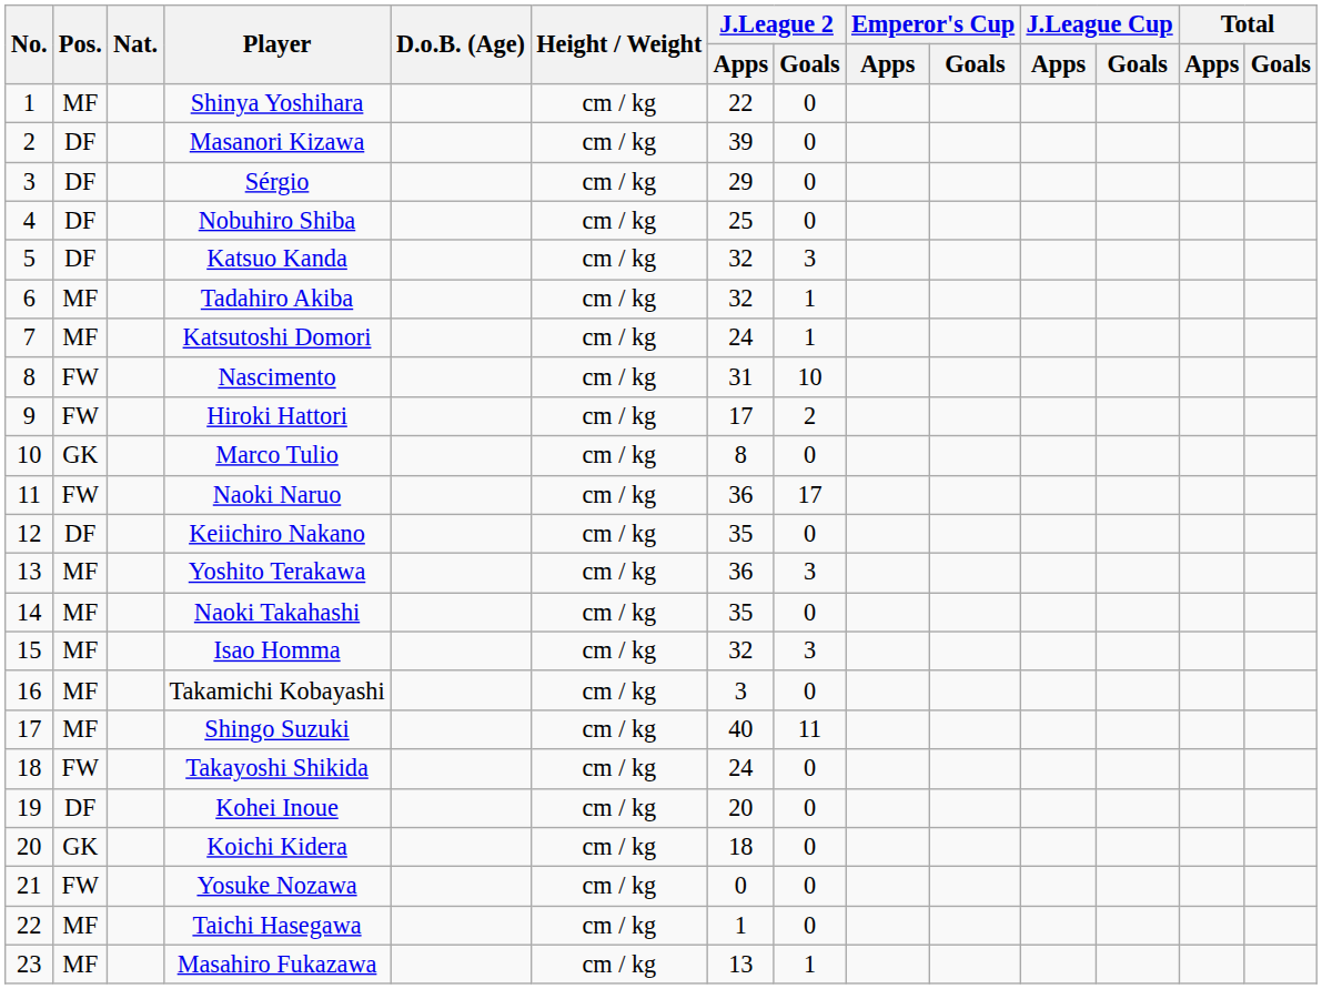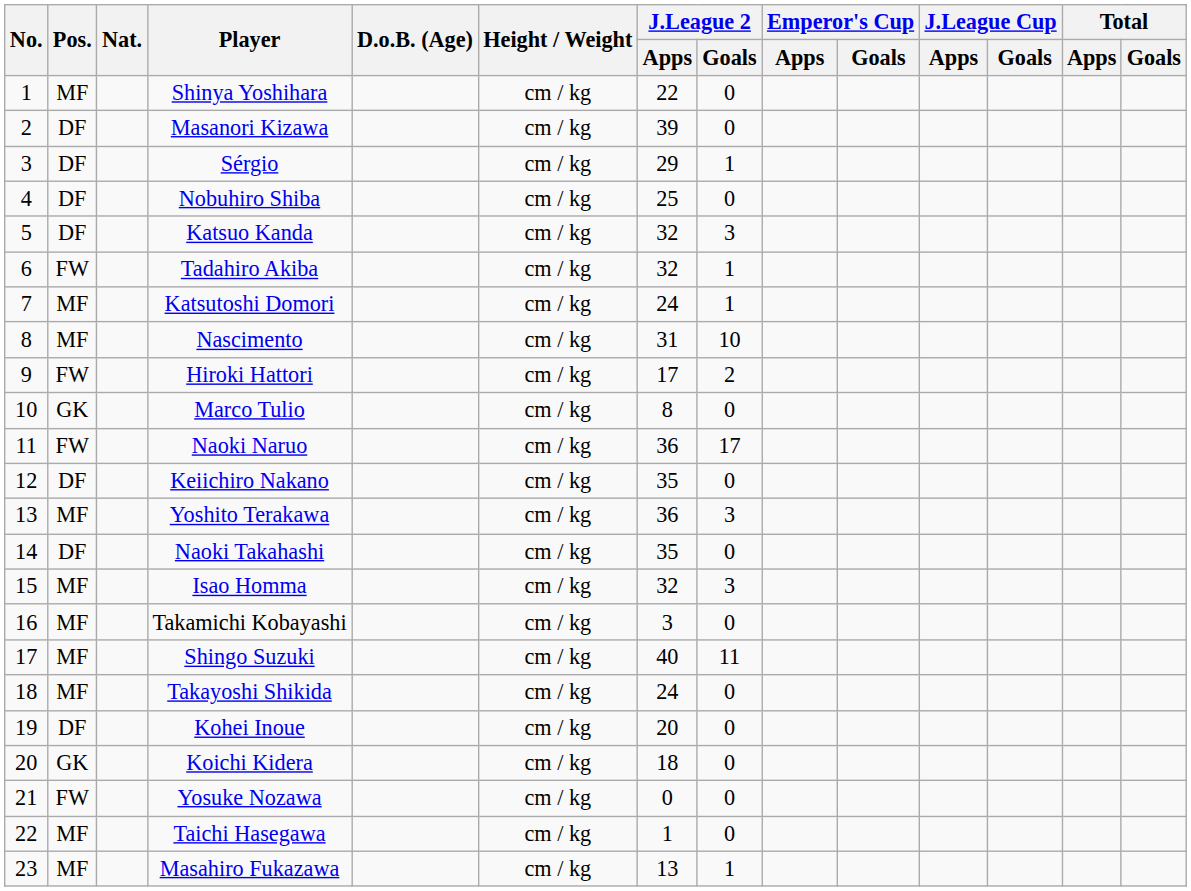 <table class="wikitable" style="text-align:center;">
 <tr>
 <th rowspan="2">No.</th>
 <th rowspan="2">Pos.</th>
 <th rowspan="2">Nat.</th>
 <th rowspan="2">Player</th>
 <th rowspan="2">D.o.B. (Age)</th>
 <th rowspan="2">Height / Weight</th>
 <th colspan="2"><a href='#'>J.League 2</a></th>
 <th colspan="2"><a href='#'>Emperor's Cup</a></th>
 <th colspan="2"><a href='#'>J.League Cup</a></th>
 <th colspan="2">Total</th>
 </tr>
 <tr>
 <th>Apps</th>
 <th>Goals</th>
 <th>Apps</th>
 <th>Goals</th>
 <th>Apps</th>
 <th>Goals</th>
 <th>Apps</th>
 <th>Goals</th>
 </tr>
 <tr>
 <td>1</td>
 <td>MF</td>
 <td></td>
 <td><a href='#'>Shinya Yoshihara</a></td>
 <td></td>
 <td>cm / kg</td>
 <td>22</td>
 <td>0</td>
 <td></td>
 <td></td>
 <td></td>
 <td></td>
 <td></td>
 <td></td>
 </tr>
 <tr>
 <td>2</td>
 <td>DF</td>
 <td></td>
 <td><a href='#'>Masanori Kizawa</a></td>
 <td></td>
 <td>cm / kg</td>
 <td>39</td>
 <td>0</td>
 <td></td>
 <td></td>
 <td></td>
 <td></td>
 <td></td>
 <td></td>
 </tr>
 <tr>
 <td>3</td>
 <td>DF</td>
 <td></td>
 <td><a href='#'>Sérgio</a></td>
 <td></td>
 <td>cm / kg</td>
 <td>29</td>
-<td>0</td>
+<td>1</td>
 <td></td>
 <td></td>
 <td></td>
 <td></td>
 <td></td>
 <td></td>
 </tr>
 <tr>
 <td>4</td>
 <td>DF</td>
 <td></td>
 <td><a href='#'>Nobuhiro Shiba</a></td>
 <td></td>
 <td>cm / kg</td>
 <td>25</td>
 <td>0</td>
 <td></td>
 <td></td>
 <td></td>
 <td></td>
 <td></td>
 <td></td>
 </tr>
 <tr>
 <td>5</td>
 <td>DF</td>
 <td></td>
 <td><a href='#'>Katsuo Kanda</a></td>
 <td></td>
 <td>cm / kg</td>
 <td>32</td>
 <td>3</td>
 <td></td>
 <td></td>
 <td></td>
 <td></td>
 <td></td>
 <td></td>
 </tr>
 <tr>
 <td>6</td>
-<td>MF</td>
+<td>FW</td>
 <td></td>
 <td><a href='#'>Tadahiro Akiba</a></td>
 <td></td>
 <td>cm / kg</td>
 <td>32</td>
 <td>1</td>
 <td></td>
 <td></td>
 <td></td>
 <td></td>
 <td></td>
 <td></td>
 </tr>
 <tr>
 <td>7</td>
 <td>MF</td>
 <td></td>
 <td><a href='#'>Katsutoshi Domori</a></td>
 <td></td>
 <td>cm / kg</td>
 <td>24</td>
 <td>1</td>
 <td></td>
 <td></td>
 <td></td>
 <td></td>
 <td></td>
 <td></td>
 </tr>
 <tr>
 <td>8</td>
-<td>FW</td>
+<td>MF</td>
 <td></td>
 <td><a href='#'>Nascimento</a></td>
 <td></td>
 <td>cm / kg</td>
 <td>31</td>
 <td>10</td>
 <td></td>
 <td></td>
 <td></td>
 <td></td>
 <td></td>
 <td></td>
 </tr>
 <tr>
 <td>9</td>
 <td>FW</td>
 <td></td>
 <td><a href='#'>Hiroki Hattori</a></td>
 <td></td>
 <td>cm / kg</td>
 <td>17</td>
 <td>2</td>
 <td></td>
 <td></td>
 <td></td>
 <td></td>
 <td></td>
 <td></td>
 </tr>
 <tr>
 <td>10</td>
 <td>GK</td>
 <td></td>
 <td><a href='#'>Marco Tulio</a></td>
 <td></td>
 <td>cm / kg</td>
 <td>8</td>
 <td>0</td>
 <td></td>
 <td></td>
 <td></td>
 <td></td>
 <td></td>
 <td></td>
 </tr>
 <tr>
 <td>11</td>
 <td>FW</td>
 <td></td>
 <td><a href='#'>Naoki Naruo</a></td>
 <td></td>
 <td>cm / kg</td>
 <td>36</td>
 <td>17</td>
 <td></td>
 <td></td>
 <td></td>
 <td></td>
 <td></td>
 <td></td>
 </tr>
 <tr>
 <td>12</td>
 <td>DF</td>
 <td></td>
 <td><a href='#'>Keiichiro Nakano</a></td>
 <td></td>
 <td>cm / kg</td>
 <td>35</td>
 <td>0</td>
 <td></td>
 <td></td>
 <td></td>
 <td></td>
 <td></td>
 <td></td>
 </tr>
 <tr>
 <td>13</td>
 <td>MF</td>
 <td></td>
 <td><a href='#'>Yoshito Terakawa</a></td>
 <td></td>
 <td>cm / kg</td>
 <td>36</td>
 <td>3</td>
 <td></td>
 <td></td>
 <td></td>
 <td></td>
 <td></td>
 <td></td>
 </tr>
 <tr>
 <td>14</td>
-<td>MF</td>
+<td>DF</td>
 <td></td>
 <td><a href='#'>Naoki Takahashi</a></td>
 <td></td>
 <td>cm / kg</td>
 <td>35</td>
 <td>0</td>
 <td></td>
 <td></td>
 <td></td>
 <td></td>
 <td></td>
 <td></td>
 </tr>
 <tr>
 <td>15</td>
 <td>MF</td>
 <td></td>
 <td><a href='#'>Isao Homma</a></td>
 <td></td>
 <td>cm / kg</td>
 <td>32</td>
 <td>3</td>
 <td></td>
 <td></td>
 <td></td>
 <td></td>
 <td></td>
 <td></td>
 </tr>
 <tr>
 <td>16</td>
 <td>MF</td>
 <td></td>
 <td>Takamichi Kobayashi</td>
 <td></td>
 <td>cm / kg</td>
 <td>3</td>
 <td>0</td>
 <td></td>
 <td></td>
 <td></td>
 <td></td>
 <td></td>
 <td></td>
 </tr>
 <tr>
 <td>17</td>
 <td>MF</td>
 <td></td>
 <td><a href='#'>Shingo Suzuki</a></td>
 <td></td>
 <td>cm / kg</td>
 <td>40</td>
 <td>11</td>
 <td></td>
 <td></td>
 <td></td>
 <td></td>
 <td></td>
 <td></td>
 </tr>
 <tr>
 <td>18</td>
-<td>FW</td>
+<td>MF</td>
 <td></td>
 <td><a href='#'>Takayoshi Shikida</a></td>
 <td></td>
 <td>cm / kg</td>
 <td>24</td>
 <td>0</td>
 <td></td>
 <td></td>
 <td></td>
 <td></td>
 <td></td>
 <td></td>
 </tr>
 <tr>
 <td>19</td>
 <td>DF</td>
 <td></td>
 <td><a href='#'>Kohei Inoue</a></td>
 <td></td>
 <td>cm / kg</td>
 <td>20</td>
 <td>0</td>
 <td></td>
 <td></td>
 <td></td>
 <td></td>
 <td></td>
 <td></td>
 </tr>
 <tr>
 <td>20</td>
 <td>GK</td>
 <td></td>
 <td><a href='#'>Koichi Kidera</a></td>
 <td></td>
 <td>cm / kg</td>
 <td>18</td>
 <td>0</td>
 <td></td>
 <td></td>
 <td></td>
 <td></td>
 <td></td>
 <td></td>
 </tr>
 <tr>
 <td>21</td>
 <td>FW</td>
 <td></td>
 <td><a href='#'>Yosuke Nozawa</a></td>
 <td></td>
 <td>cm / kg</td>
 <td>0</td>
 <td>0</td>
 <td></td>
 <td></td>
 <td></td>
 <td></td>
 <td></td>
 <td></td>
 </tr>
 <tr>
 <td>22</td>
 <td>MF</td>
 <td></td>
 <td><a href='#'>Taichi Hasegawa</a></td>
 <td></td>
 <td>cm / kg</td>
 <td>1</td>
 <td>0</td>
 <td></td>
 <td></td>
 <td></td>
 <td></td>
 <td></td>
 <td></td>
 </tr>
 <tr>
 <td>23</td>
 <td>MF</td>
 <td></td>
 <td><a href='#'>Masahiro Fukazawa</a></td>
 <td></td>
 <td>cm / kg</td>
 <td>13</td>
 <td>1</td>
 <td></td>
 <td></td>
 <td></td>
 <td></td>
 <td></td>
 <td></td>
 </tr>
 </table>
